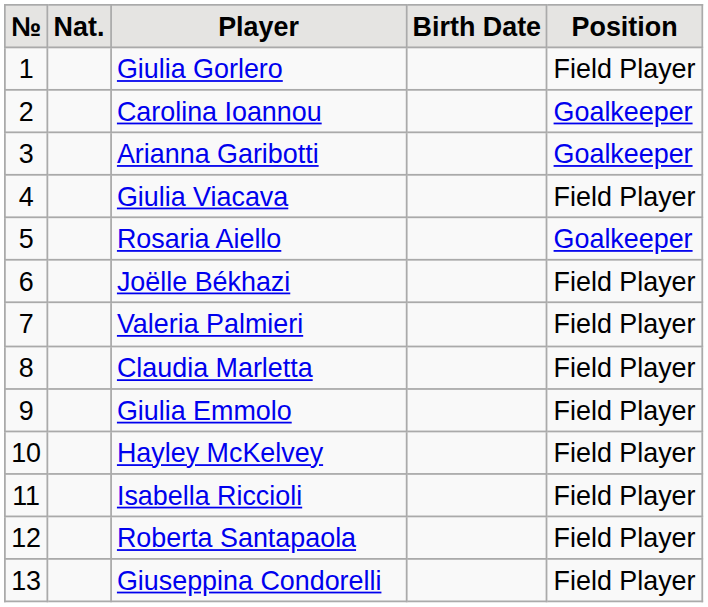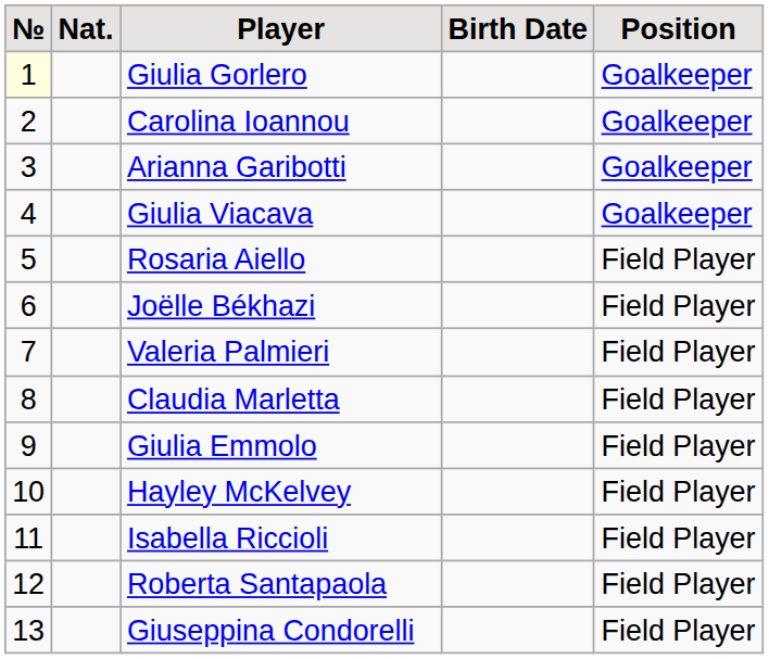 <table class=wikitable style="font-size: 95%; border: 1px solid #CFB53B; border-collapse: collapse;">
 <tr bgcolor="E5E4E2">
 <td align=center><strong>№</strong></td>
 <td align=center><strong>Nat.</strong></td>
 <td width=160; align=center><strong>Player</strong></td>
 <td align=center><strong>Birth Date</strong></td>
 <td align=center><strong>Position</strong></td>
 </tr>
 <tr>
-<td align=center>1</td>
+<td align=center style="background: lightyellow;">1</td>
 <td align=center></td>
 <td><a href='#'>Giulia Gorlero</a></td>
 <td align=right></td>
-<td>Field Player</td>
+<td><a href='#'>Goalkeeper</a></td>
 </tr>
 <tr>
 <td align=center>2</td>
 <td align=center></td>
 <td><a href='#'>Carolina Ioannou</a></td>
 <td align=right></td>
 <td><a href='#'>Goalkeeper</a></td>
 </tr>
 <tr>
 <td align=center>3</td>
 <td align=center></td>
 <td><a href='#'>Arianna Garibotti</a></td>
 <td align=right></td>
 <td><a href='#'>Goalkeeper</a></td>
 </tr>
 <tr>
 <td align=center>4</td>
 <td align=center></td>
 <td><a href='#'>Giulia Viacava</a></td>
 <td align=right></td>
-<td>Field Player</td>
+<td><a href='#'>Goalkeeper</a></td>
 </tr>
 <tr>
 <td align=center>5</td>
 <td align=center></td>
 <td><a href='#'>Rosaria Aiello</a></td>
 <td align=right></td>
-<td><a href='#'>Goalkeeper</a></td>
+<td>Field Player</td>
 </tr>
 <tr>
 <td align=center>6</td>
 <td align=center></td>
 <td><a href='#'>Joëlle Békhazi</a></td>
 <td align=right></td>
 <td>Field Player</td>
 </tr>
 <tr>
 <td align=center>7</td>
 <td align=center></td>
 <td><a href='#'>Valeria Palmieri</a></td>
 <td align=right></td>
 <td>Field Player</td>
 </tr>
 <tr>
 <td align=center>8</td>
 <td align=center></td>
 <td><a href='#'>Claudia Marletta</a></td>
 <td align=right></td>
 <td>Field Player</td>
 </tr>
 <tr>
 <td align=center>9</td>
 <td align=center></td>
 <td><a href='#'>Giulia Emmolo</a></td>
 <td align=right></td>
 <td>Field Player</td>
 </tr>
 <tr>
 <td align=center>10</td>
 <td align=center></td>
 <td><a href='#'>Hayley McKelvey</a></td>
 <td align=right></td>
 <td>Field Player</td>
 </tr>
 <tr>
 <td align=center>11</td>
 <td align=center></td>
 <td><a href='#'>Isabella Riccioli</a></td>
 <td align=right></td>
 <td>Field Player</td>
 </tr>
 <tr>
 <td align=center>12</td>
 <td align=center></td>
 <td><a href='#'>Roberta Santapaola</a></td>
 <td align=right></td>
 <td>Field Player</td>
 </tr>
 <tr>
 <td align=center>13</td>
 <td align=center></td>
 <td><a href='#'>Giuseppina Condorelli</a></td>
 <td align=right></td>
 <td>Field Player</td>
 </tr>
 </table>
